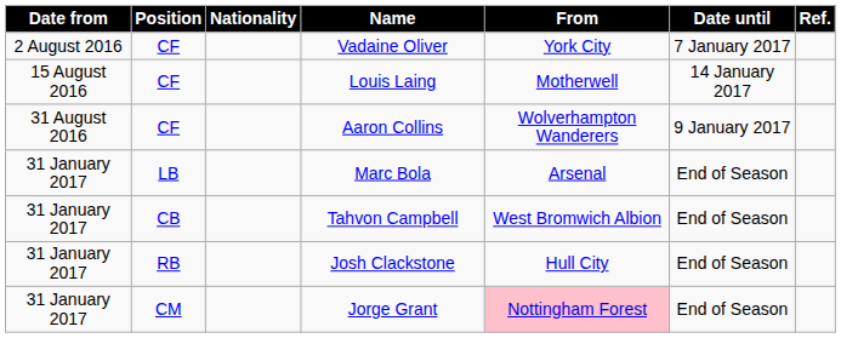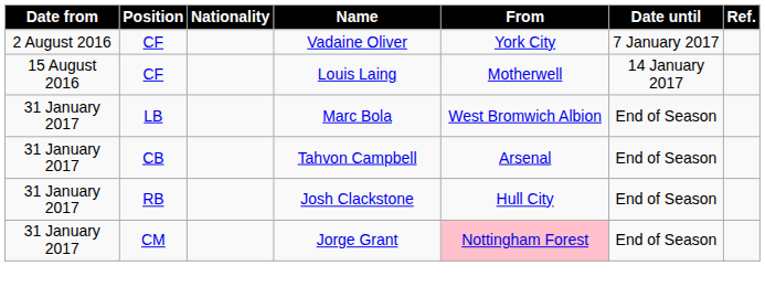 <table class="wikitable"  style="text-align:center; font-size:90%; ">
 <tr>
 <th style="background:#000000; color:#FFFFFF; width:100px;">Date from</th>
 <th style="background:#000000; color:#FFFFFF; width:50px;">Position</th>
 <th style="background:#000000; color:#FFFFFF; width:50px;">Nationality</th>
 <th style="background:#000000; color:#FFFFFF; width:150px;">Name</th>
 <th style="background:#000000; color:#FFFFFF; width:150px;">From</th>
 <th style="background:#000000; color:#FFFFFF; width:100px;">Date until</th>
 <th style="background:#000000; color:#FFFFFF; width:25px;">Ref.</th>
 </tr>
 <tr>
 <td>2 August 2016</td>
 <td><a href='#'>CF</a></td>
 <td></td>
 <td><a href='#'>Vadaine Oliver</a></td>
 <td><a href='#'>York City</a></td>
 <td>7 January 2017</td>
 <td></td>
 </tr>
 <tr>
 <td>15 August 2016</td>
 <td><a href='#'>CF</a></td>
 <td></td>
 <td><a href='#'>Louis Laing</a></td>
 <td><a href='#'>Motherwell</a></td>
 <td>14 January 2017</td>
 <td></td>
 </tr>
 <tr>
-<td>31 August 2016</td>
-<td><a href='#'>CF</a></td>
-<td></td>
-<td><a href='#'>Aaron Collins</a></td>
-<td><a href='#'>Wolverhampton Wanderers</a></td>
-<td>9 January 2017</td>
-<td></td>
-</tr>
-<tr>
 <td>31 January 2017</td>
 <td><a href='#'>LB</a></td>
 <td></td>
 <td><a href='#'>Marc Bola</a></td>
-<td><a href='#'>Arsenal</a></td>
+<td><a href='#'>West Bromwich Albion</a></td>
 <td>End of Season</td>
 <td></td>
 </tr>
 <tr>
 <td>31 January 2017</td>
 <td><a href='#'>CB</a></td>
 <td></td>
 <td><a href='#'>Tahvon Campbell</a></td>
-<td><a href='#'>West Bromwich Albion</a></td>
+<td><a href='#'>Arsenal</a></td>
 <td>End of Season</td>
 <td></td>
 </tr>
 <tr>
 <td>31 January 2017</td>
 <td><a href='#'>RB</a></td>
 <td></td>
 <td><a href='#'>Josh Clackstone</a></td>
 <td><a href='#'>Hull City</a></td>
 <td>End of Season</td>
 <td></td>
 </tr>
 <tr>
 <td>31 January 2017</td>
 <td><a href='#'>CM</a></td>
 <td></td>
 <td><a href='#'>Jorge Grant</a></td>
 <td style="background: pink;"><a href='#'>Nottingham Forest</a></td>
 <td>End of Season</td>
 <td></td>
 </tr>
 </table>
